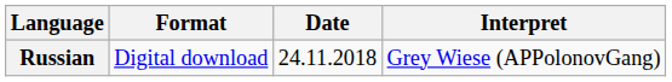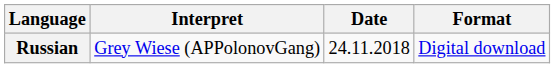 <table class="wikitable plainrowheaders">
 <tr>
 <th scope="col">Language</th>
+<th scope="col">Interpret</th>
+<th scope="col">Date</th>
 <th scope="col">Format</th>
-<th scope="col">Date</th>
-<th scope="col">Interpret</th>
 </tr>
 <tr>
 <th scope="row">Russian</th>
+<td><a href='#'>Grey Wiese</a> (APPolonovGang)</td>
+<td>24.11.2018</td>
 <td><a href='#'>Digital download</a></td>
-<td>24.11.2018</td>
-<td><a href='#'>Grey Wiese</a> (APPolonovGang)</td>
 </tr>
 </table>
